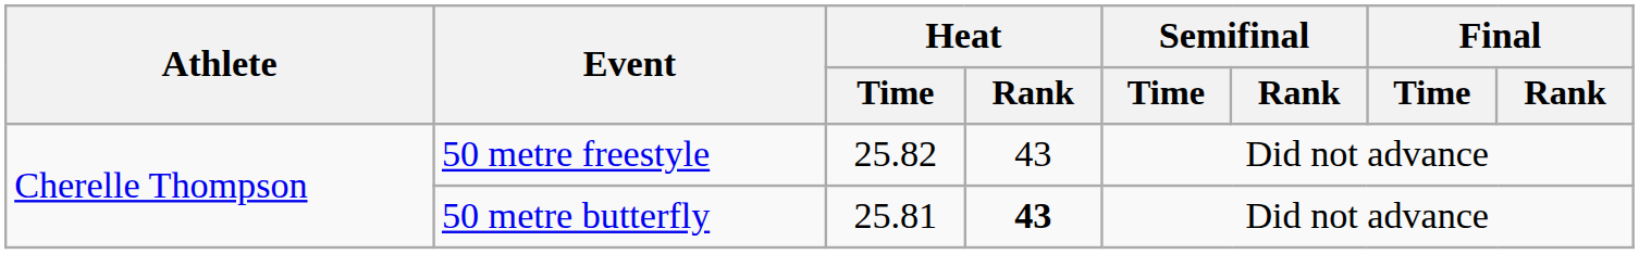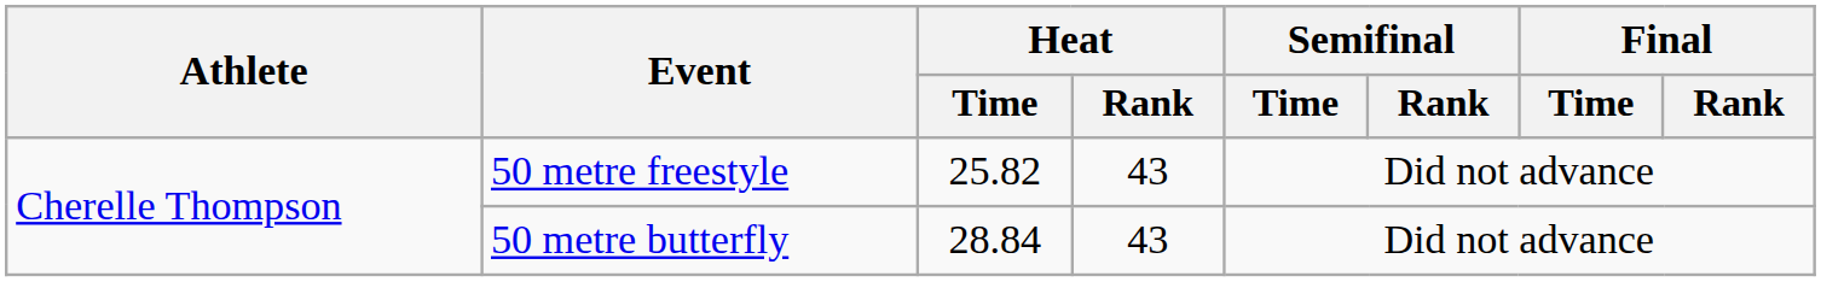 <table class="wikitable" style="text-align:center; font-size:90%; width:50%;">
 <tr>
 <th rowspan="2">Athlete</th>
 <th rowspan="2">Event</th>
 <th colspan="2">Heat</th>
 <th colspan="2">Semifinal</th>
 <th colspan="2">Final</th>
 </tr>
 <tr style="font-size:95%">
 <th>Time</th>
 <th>Rank</th>
 <th>Time</th>
 <th>Rank</th>
 <th>Time</th>
 <th>Rank</th>
 </tr>
 <tr>
 <td align=left rowspan=2><a href='#'>Cherelle Thompson</a></td>
 <td align=left><a href='#'>50 metre freestyle</a></td>
 <td>25.82</td>
 <td>43</td>
 <td colspan=4>Did not advance</td>
 </tr>
 <tr>
 <td align=left><a href='#'>50 metre butterfly</a></td>
-<td>25.81</td>
-<td><strong>43</strong></td>
+<td>28.84</td>
+<td>43</td>
 <td colspan=4>Did not advance</td>
 </tr>
 </table>
